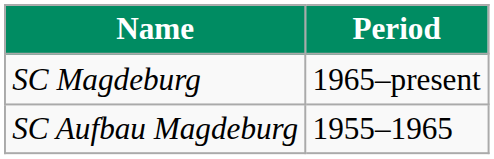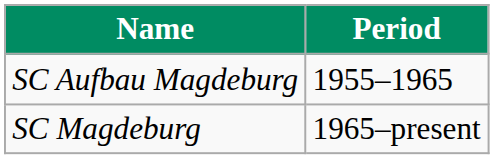 <table class="wikitable" style="text-align: left">
 <tr>
 <th style="color:#FFFFFF; background:#008C62">Name</th>
 <th style="color:#FFFFFF; background:#008C62">Period</th>
 </tr>
 <tr>
+<td align=left><em>SC Aufbau Magdeburg</em></td>
+<td>1955–1965</td>
+</tr>
+<tr>
 <td align=left><em>SC Magdeburg</em></td>
 <td>1965–present</td>
 </tr>
-<tr>
-<td align=left><em>SC Aufbau Magdeburg</em></td>
-<td>1955–1965</td>
-</tr>
 </table>
